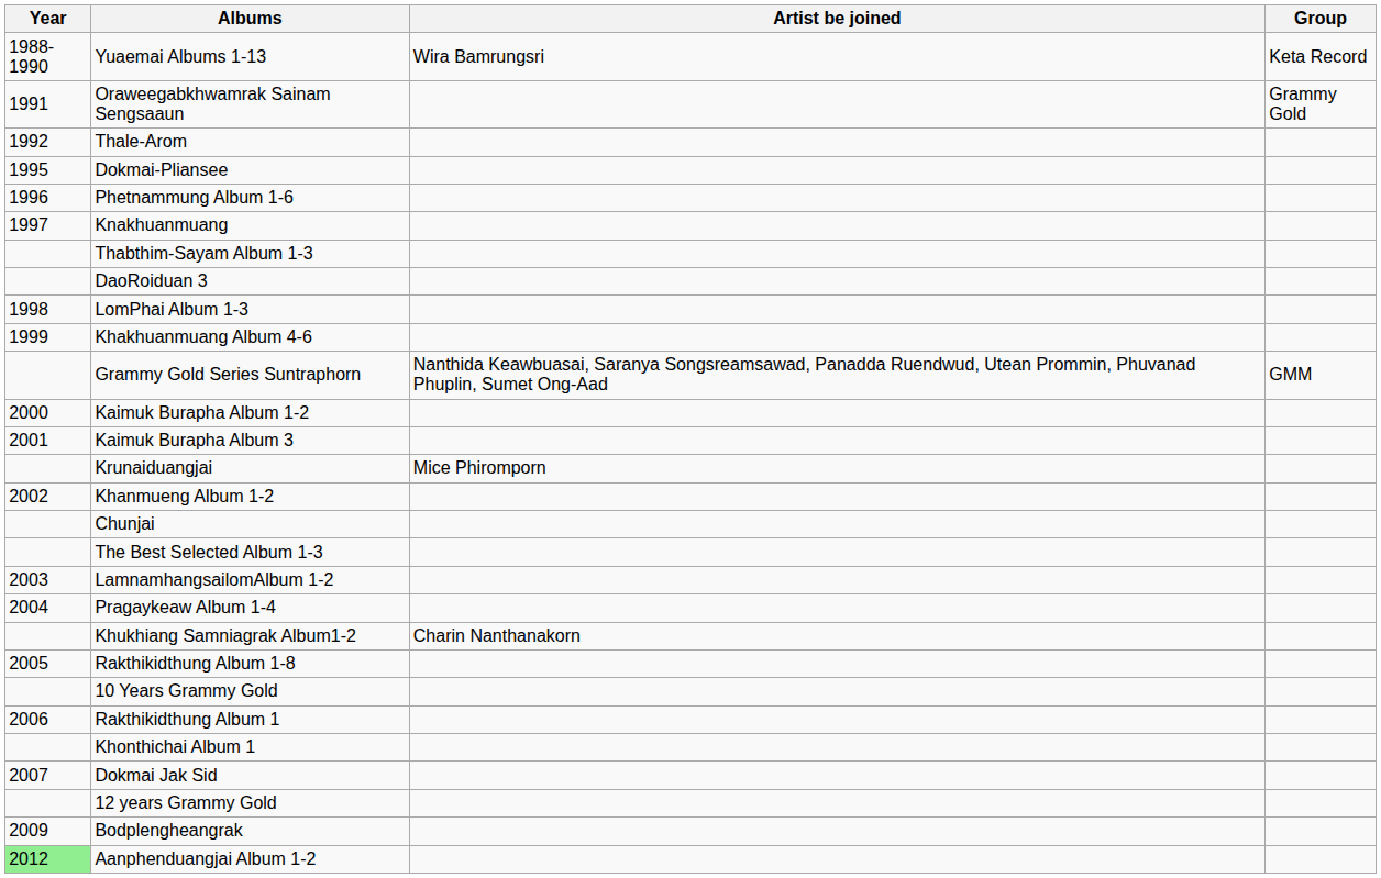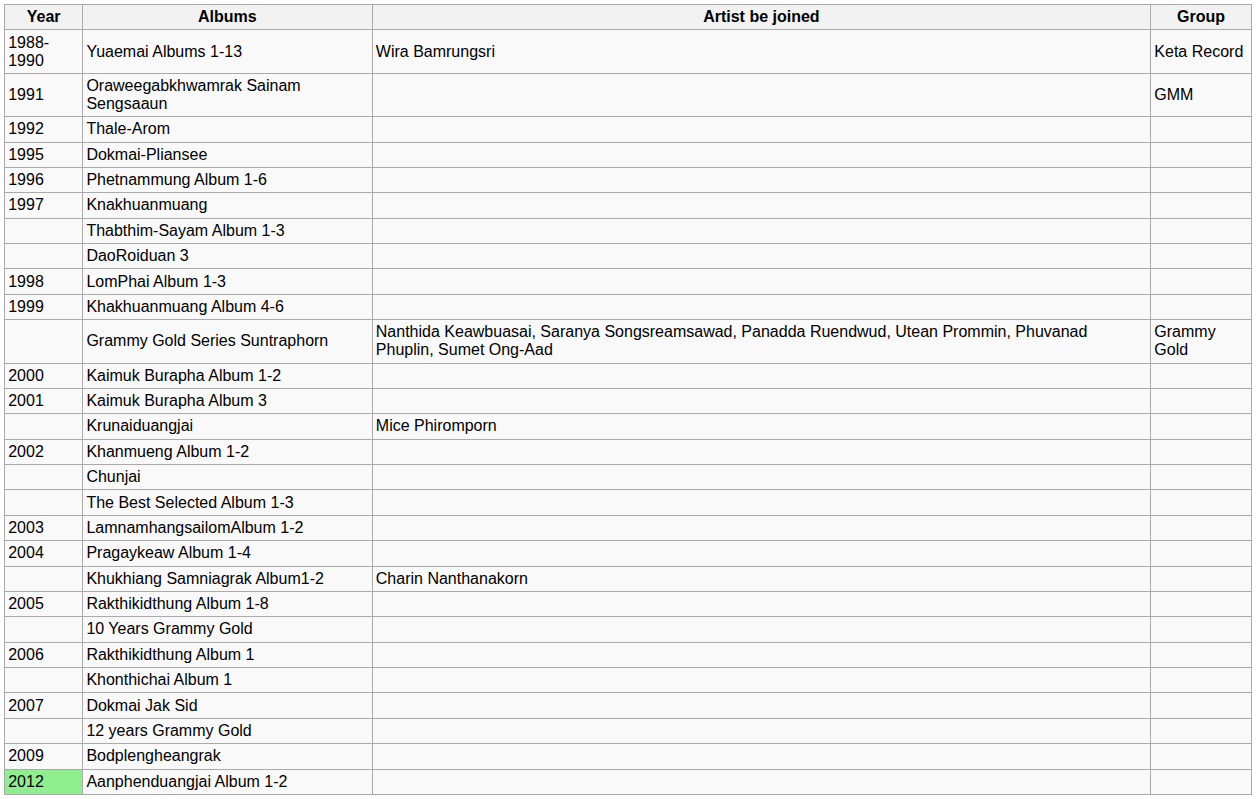 <table class="wikitable">
 <tr>
 <th>Year</th>
 <th>Albums</th>
 <th>Artist be joined</th>
 <th>Group</th>
 </tr>
 <tr>
 <td>1988-1990</td>
 <td>Yuaemai Albums 1-13</td>
 <td>Wira Bamrungsri</td>
 <td>Keta Record</td>
 </tr>
 <tr>
 <td>1991</td>
 <td>Oraweegabkhwamrak Sainam Sengsaaun</td>
 <td></td>
-<td>Grammy Gold</td>
+<td>GMM</td>
 </tr>
 <tr>
 <td>1992</td>
 <td>Thale-Arom</td>
 <td></td>
 <td></td>
 </tr>
 <tr>
 <td>1995</td>
 <td>Dokmai-Pliansee</td>
 <td></td>
 <td></td>
 </tr>
 <tr>
 <td>1996</td>
 <td>Phetnammung Album 1-6</td>
 <td></td>
 <td></td>
 </tr>
 <tr>
 <td>1997</td>
 <td>Knakhuanmuang</td>
 <td></td>
 <td></td>
 </tr>
 <tr>
 <td></td>
 <td>Thabthim-Sayam Album 1-3</td>
 <td></td>
 <td></td>
 </tr>
 <tr>
 <td></td>
 <td>DaoRoiduan 3</td>
 <td></td>
 <td></td>
 </tr>
 <tr>
 <td>1998</td>
 <td>LomPhai Album 1-3</td>
 <td></td>
 <td></td>
 </tr>
 <tr>
 <td>1999</td>
 <td>Khakhuanmuang Album 4-6</td>
 <td></td>
 <td></td>
 </tr>
 <tr>
 <td></td>
 <td>Grammy Gold Series Suntraphorn</td>
 <td>Nanthida Keawbuasai, Saranya Songsreamsawad, Panadda Ruendwud, Utean Prommin, Phuvanad Phuplin, Sumet Ong-Aad</td>
-<td>GMM</td>
+<td>Grammy Gold</td>
 </tr>
 <tr>
 <td>2000</td>
 <td>Kaimuk Burapha Album 1-2</td>
 <td></td>
 <td></td>
 </tr>
 <tr>
 <td>2001</td>
 <td>Kaimuk Burapha Album 3</td>
 <td></td>
 <td></td>
 </tr>
 <tr>
 <td></td>
 <td>Krunaiduangjai</td>
 <td>Mice Phiromporn</td>
 <td></td>
 </tr>
 <tr>
 <td>2002</td>
 <td>Khanmueng Album 1-2</td>
 <td></td>
 <td></td>
 </tr>
 <tr>
 <td></td>
 <td>Chunjai</td>
 <td></td>
 <td></td>
 </tr>
 <tr>
 <td></td>
 <td>The Best Selected Album 1-3</td>
 <td></td>
 <td></td>
 </tr>
 <tr>
 <td>2003</td>
 <td>LamnamhangsailomAlbum 1-2</td>
 <td></td>
 <td></td>
 </tr>
 <tr>
 <td>2004</td>
 <td>Pragaykeaw Album 1-4</td>
 <td></td>
 <td></td>
 </tr>
 <tr>
 <td></td>
 <td>Khukhiang Samniagrak Album1-2</td>
 <td>Charin Nanthanakorn</td>
 <td></td>
 </tr>
 <tr>
 <td>2005</td>
 <td>Rakthikidthung Album 1-8</td>
 <td></td>
 <td></td>
 </tr>
 <tr>
 <td></td>
 <td>10 Years Grammy Gold</td>
 <td></td>
 <td></td>
 </tr>
 <tr>
 <td>2006</td>
 <td>Rakthikidthung Album 1</td>
 <td></td>
 <td></td>
 </tr>
 <tr>
 <td></td>
 <td>Khonthichai Album 1</td>
 <td></td>
 <td></td>
 </tr>
 <tr>
 <td>2007</td>
 <td>Dokmai Jak Sid</td>
 <td></td>
 <td></td>
 </tr>
 <tr>
 <td></td>
 <td>12 years Grammy Gold</td>
 <td></td>
 <td></td>
 </tr>
 <tr>
 <td>2009</td>
 <td>Bodplengheangrak</td>
 <td></td>
 <td></td>
 </tr>
 <tr>
 <td style="background: lightgreen;">2012</td>
 <td>Aanphenduangjai Album 1-2</td>
 <td></td>
 <td></td>
 </tr>
 <tr>
 </tr>
 </table>
